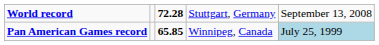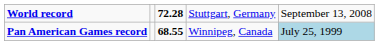 <table class="wikitable">
 <tr>
 <td><strong><a href='#'>World record</a></strong></td>
 <td></td>
 <td><strong>72.28</strong></td>
 <td><a href='#'>Stuttgart</a>, <a href='#'>Germany</a></td>
 <td>September 13, 2008</td>
 </tr>
 <tr>
 <td><strong><a href='#'>Pan American Games record</a></strong></td>
 <td></td>
-<td><strong>65.85</strong></td>
+<td><strong>68.55</strong></td>
 <td><a href='#'>Winnipeg</a>, <a href='#'>Canada</a></td>
 <td style="background: lightblue;">July 25, 1999</td>
 </tr>
 </table>
